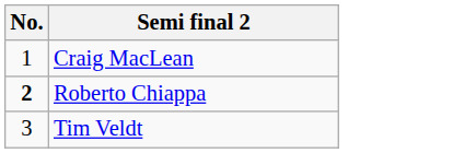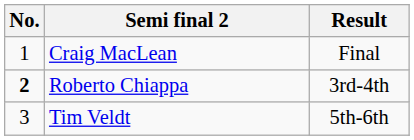 <table class="wikitable">
 <tr>
 <th width="20px">No.</th>
 <th width="200px">Semi final 2</th>
+<th width="70px">Result</th>
 </tr>
 <tr align=center>
 <td>1</td>
 <td align=left> <a href='#'>Craig MacLean</a></td>
+<td>Final</td>
 </tr>
 <tr align=center>
 <td><strong>2</strong></td>
 <td align=left> <a href='#'>Roberto Chiappa</a></td>
+<td>3rd-4th</td>
 </tr>
 <tr align=center>
 <td>3</td>
 <td align=left> <a href='#'>Tim Veldt</a></td>
+<td>5th-6th</td>
 </tr>
 </table>
